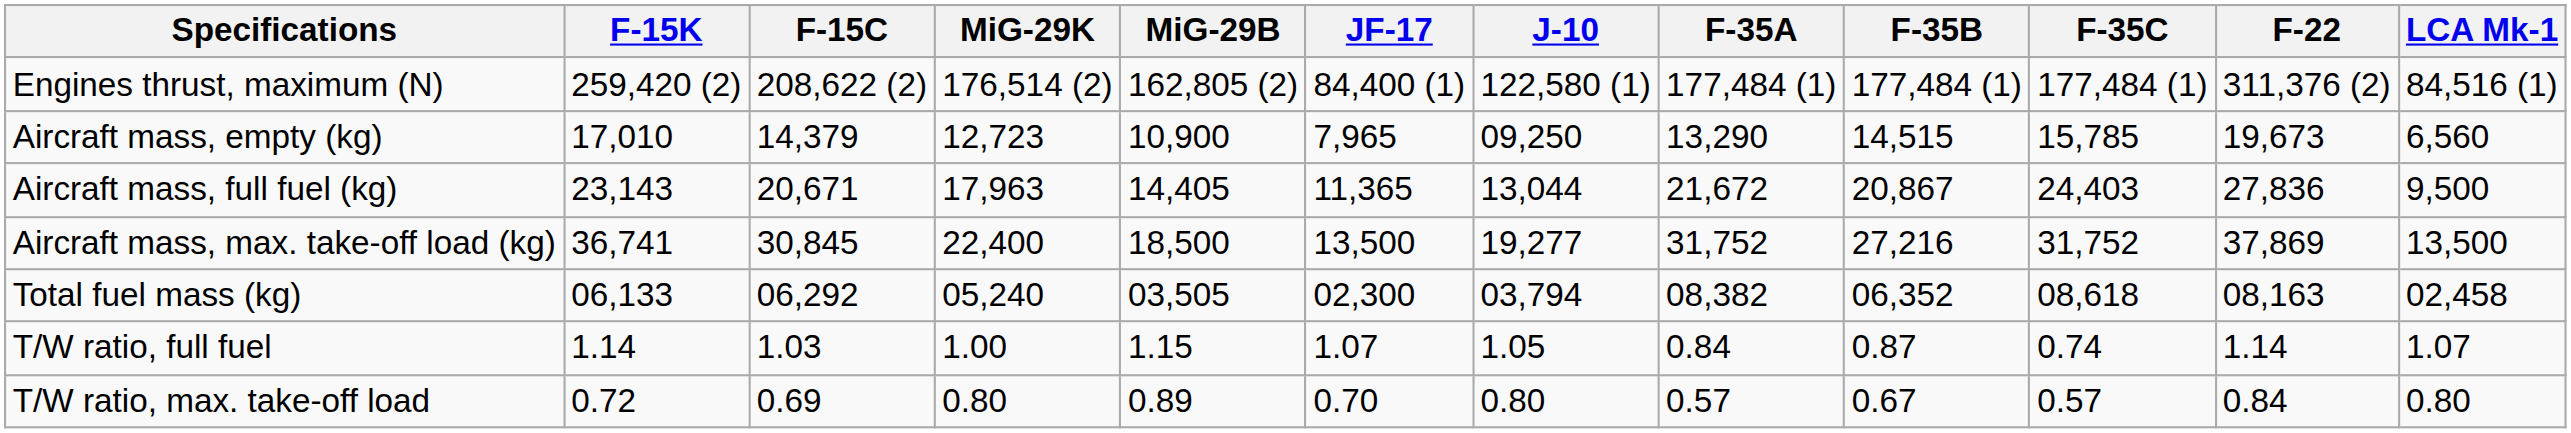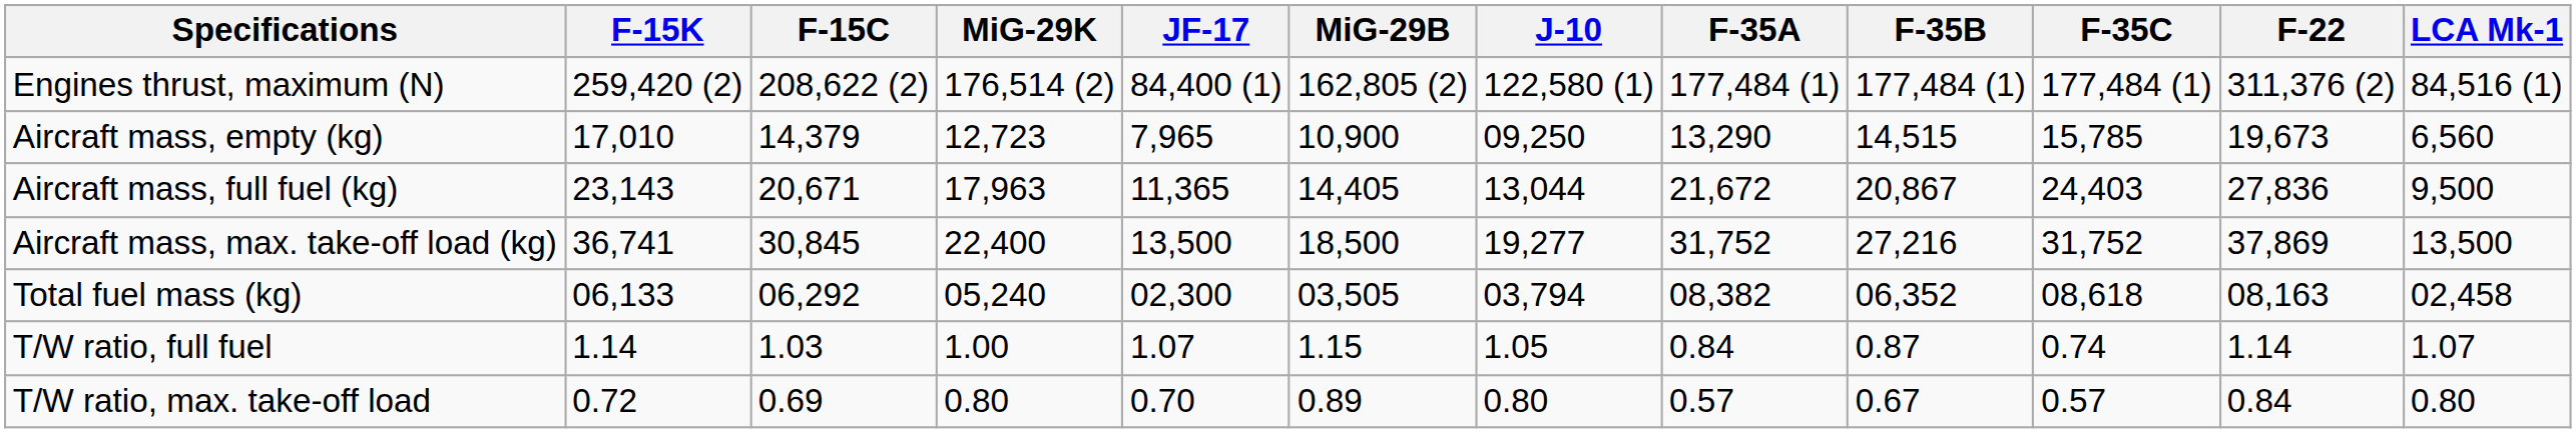 <table class="wikitable">
 <tr>
 <th>Specifications</th>
 <th><a href='#'>F-15K</a></th>
 <th>F-15C</th>
 <th>MiG-29K</th>
+<th><a href='#'>JF-17</a></th>
 <th>MiG-29B</th>
-<th><a href='#'>JF-17</a></th>
 <th><a href='#'>J-10</a></th>
 <th>F-35A</th>
 <th>F-35B</th>
 <th>F-35C</th>
 <th>F-22</th>
 <th><a href='#'>LCA Mk-1</a></th>
 </tr>
 <tr>
 <td>Engines thrust, maximum (N)</td>
 <td>259,420 (2)</td>
 <td>208,622 (2)</td>
 <td>176,514 (2)</td>
+<td>84,400 (1)</td>
 <td>162,805 (2)</td>
-<td>84,400 (1)</td>
 <td>122,580 (1)</td>
 <td>177,484 (1)</td>
 <td>177,484 (1)</td>
 <td>177,484 (1)</td>
 <td>311,376 (2)</td>
 <td>84,516 (1)</td>
 </tr>
 <tr>
 <td>Aircraft mass, empty (kg)</td>
 <td>17,010</td>
 <td>14,379</td>
 <td>12,723</td>
+<td>7,965</td>
 <td>10,900</td>
-<td>7,965</td>
 <td>09,250</td>
 <td>13,290</td>
 <td>14,515</td>
 <td>15,785</td>
 <td>19,673</td>
 <td>6,560</td>
 </tr>
 <tr>
 <td>Aircraft mass, full fuel (kg)</td>
 <td>23,143</td>
 <td>20,671</td>
 <td>17,963</td>
+<td>11,365</td>
 <td>14,405</td>
-<td>11,365</td>
 <td>13,044</td>
 <td>21,672</td>
 <td>20,867</td>
 <td>24,403</td>
 <td>27,836</td>
 <td>9,500</td>
 </tr>
 <tr>
 <td>Aircraft mass, max. take-off load (kg)</td>
 <td>36,741</td>
 <td>30,845</td>
 <td>22,400</td>
+<td>13,500</td>
 <td>18,500</td>
-<td>13,500</td>
 <td>19,277</td>
 <td>31,752</td>
 <td>27,216</td>
 <td>31,752</td>
 <td>37,869</td>
 <td>13,500</td>
 </tr>
 <tr>
 <td>Total fuel mass (kg)</td>
 <td>06,133</td>
 <td>06,292</td>
 <td>05,240</td>
+<td>02,300</td>
 <td>03,505</td>
-<td>02,300</td>
 <td>03,794</td>
 <td>08,382</td>
 <td>06,352</td>
 <td>08,618</td>
 <td>08,163</td>
 <td>02,458</td>
 </tr>
 <tr>
 <td>T/W ratio, full fuel</td>
 <td>1.14</td>
 <td>1.03</td>
 <td>1.00</td>
+<td>1.07</td>
 <td>1.15</td>
-<td>1.07</td>
 <td>1.05</td>
 <td>0.84</td>
 <td>0.87</td>
 <td>0.74</td>
 <td>1.14</td>
 <td>1.07</td>
 </tr>
 <tr>
 <td>T/W ratio, max. take-off load</td>
 <td>0.72</td>
 <td>0.69</td>
 <td>0.80</td>
+<td>0.70</td>
 <td>0.89</td>
-<td>0.70</td>
 <td>0.80</td>
 <td>0.57</td>
 <td>0.67</td>
 <td>0.57</td>
 <td>0.84</td>
 <td>0.80</td>
 </tr>
 </table>
